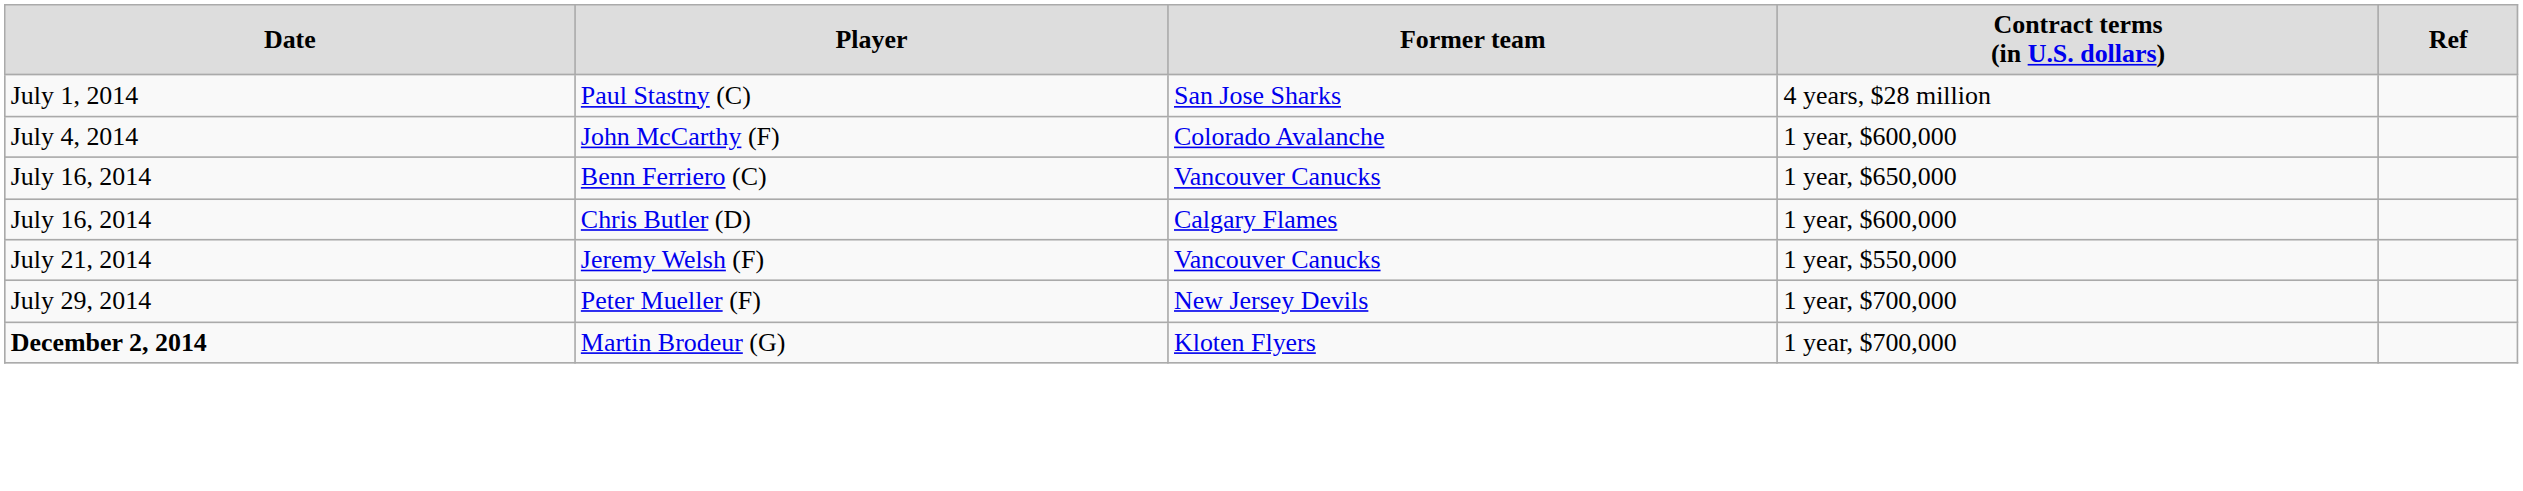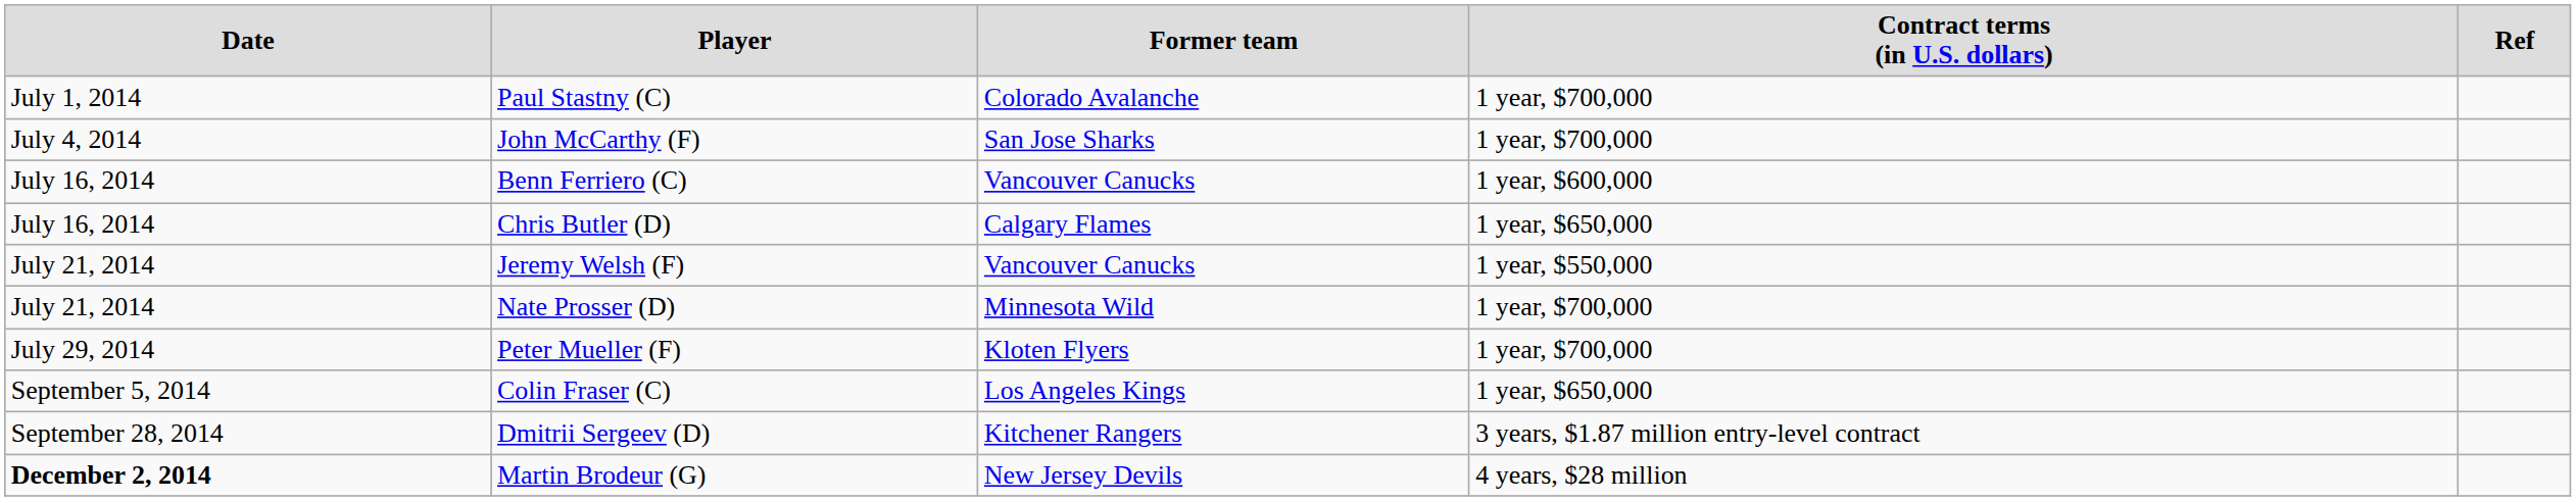 <table class="wikitable" width=98%>
 <tr align="center" bgcolor="#dddddd">
 <td><strong>Date</strong></td>
 <td><strong>Player</strong></td>
 <td><strong>Former team</strong></td>
 <td><strong>Contract terms</strong><br><strong>(in <a href='#'>U.S. dollars</a>)</strong></td>
 <td><strong>Ref</strong></td>
 </tr>
 <tr>
 <td>July 1, 2014</td>
 <td><a href='#'>Paul Stastny</a> (C)</td>
-<td><a href='#'>San Jose Sharks</a></td>
-<td>4 years, $28 million</td>
+<td><a href='#'>Colorado Avalanche</a></td>
+<td>1 year, $700,000</td>
 <td></td>
 </tr>
 <tr>
 <td>July 4, 2014</td>
 <td><a href='#'>John McCarthy</a> (F)</td>
-<td><a href='#'>Colorado Avalanche</a></td>
-<td>1 year, $600,000</td>
+<td><a href='#'>San Jose Sharks</a></td>
+<td>1 year, $700,000</td>
 <td></td>
 </tr>
 <tr>
 <td>July 16, 2014</td>
 <td><a href='#'>Benn Ferriero</a> (C)</td>
 <td><a href='#'>Vancouver Canucks</a></td>
-<td>1 year, $650,000</td>
+<td>1 year, $600,000</td>
 <td></td>
 </tr>
 <tr>
 <td>July 16, 2014</td>
 <td><a href='#'>Chris Butler</a> (D)</td>
 <td><a href='#'>Calgary Flames</a></td>
-<td>1 year, $600,000</td>
+<td>1 year, $650,000</td>
 <td></td>
 </tr>
 <tr>
 <td>July 21, 2014</td>
 <td><a href='#'>Jeremy Welsh</a> (F)</td>
 <td><a href='#'>Vancouver Canucks</a></td>
 <td>1 year, $550,000</td>
 <td></td>
 </tr>
 <tr>
+<td>July 21, 2014</td>
+<td><a href='#'>Nate Prosser</a> (D)</td>
+<td><a href='#'>Minnesota Wild</a></td>
+<td>1 year, $700,000</td>
+<td></td>
+</tr>
+<tr>
 <td>July 29, 2014</td>
 <td><a href='#'>Peter Mueller</a> (F)</td>
-<td><a href='#'>New Jersey Devils</a></td>
+<td><a href='#'>Kloten Flyers</a></td>
 <td>1 year, $700,000</td>
+<td></td>
+</tr>
+<tr>
+<td>September 5, 2014</td>
+<td><a href='#'>Colin Fraser</a> (C)</td>
+<td><a href='#'>Los Angeles Kings</a></td>
+<td>1 year, $650,000</td>
+<td></td>
+</tr>
+<tr>
+<td>September 28, 2014</td>
+<td><a href='#'>Dmitrii Sergeev</a> (D)</td>
+<td><a href='#'>Kitchener Rangers</a></td>
+<td>3 years, $1.87 million entry-level contract</td>
 <td></td>
 </tr>
 <tr>
 <td><strong>December 2, 2014</strong></td>
 <td><a href='#'>Martin Brodeur</a> (G)</td>
-<td><a href='#'>Kloten Flyers</a></td>
-<td>1 year, $700,000</td>
+<td><a href='#'>New Jersey Devils</a></td>
+<td>4 years, $28 million</td>
 <td></td>
 </tr>
 </table>
